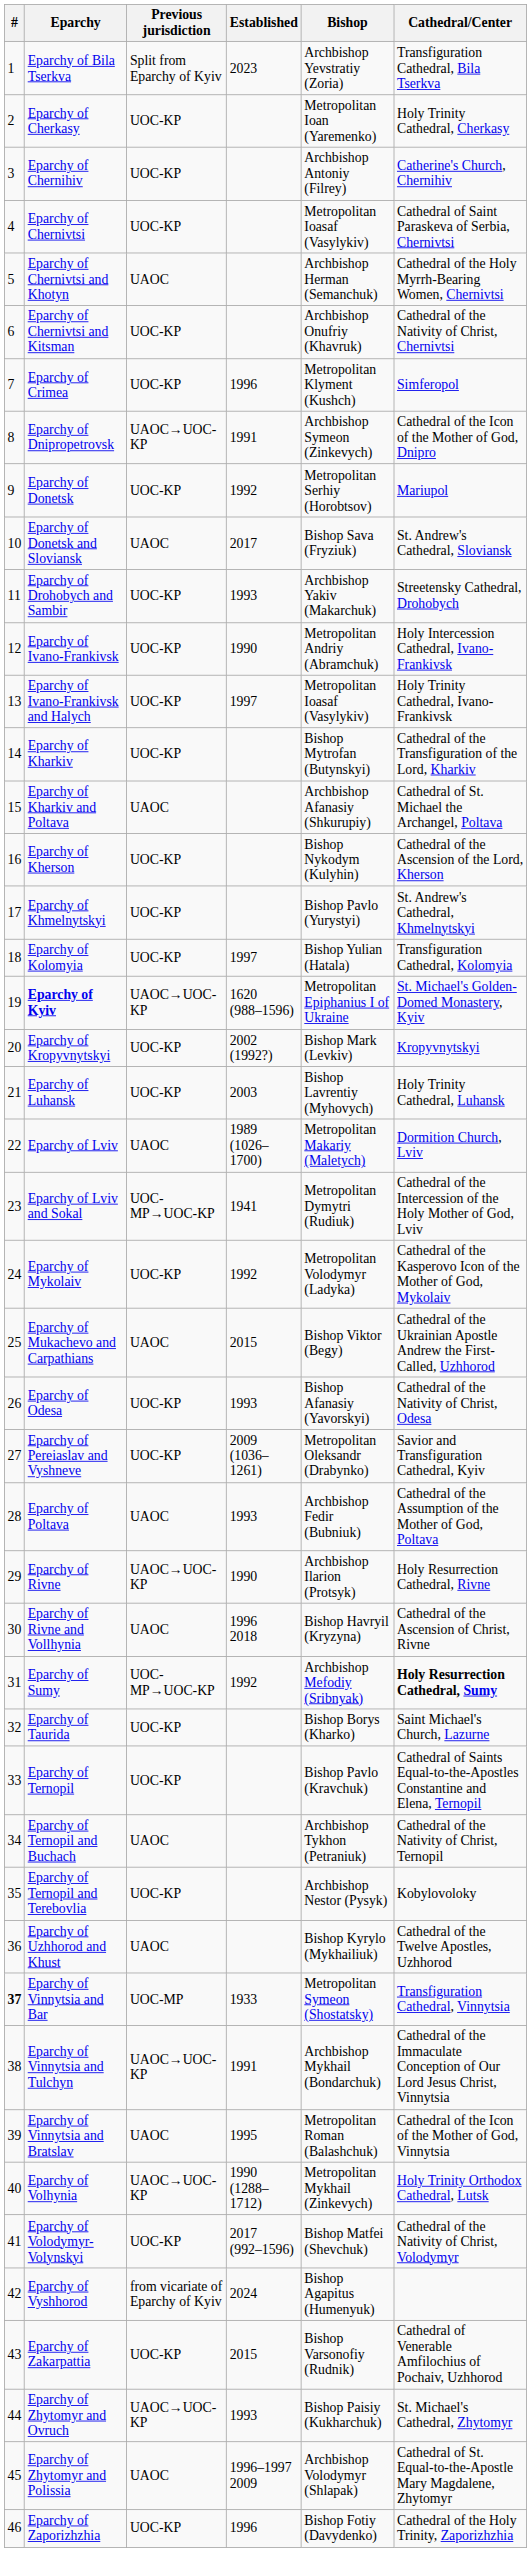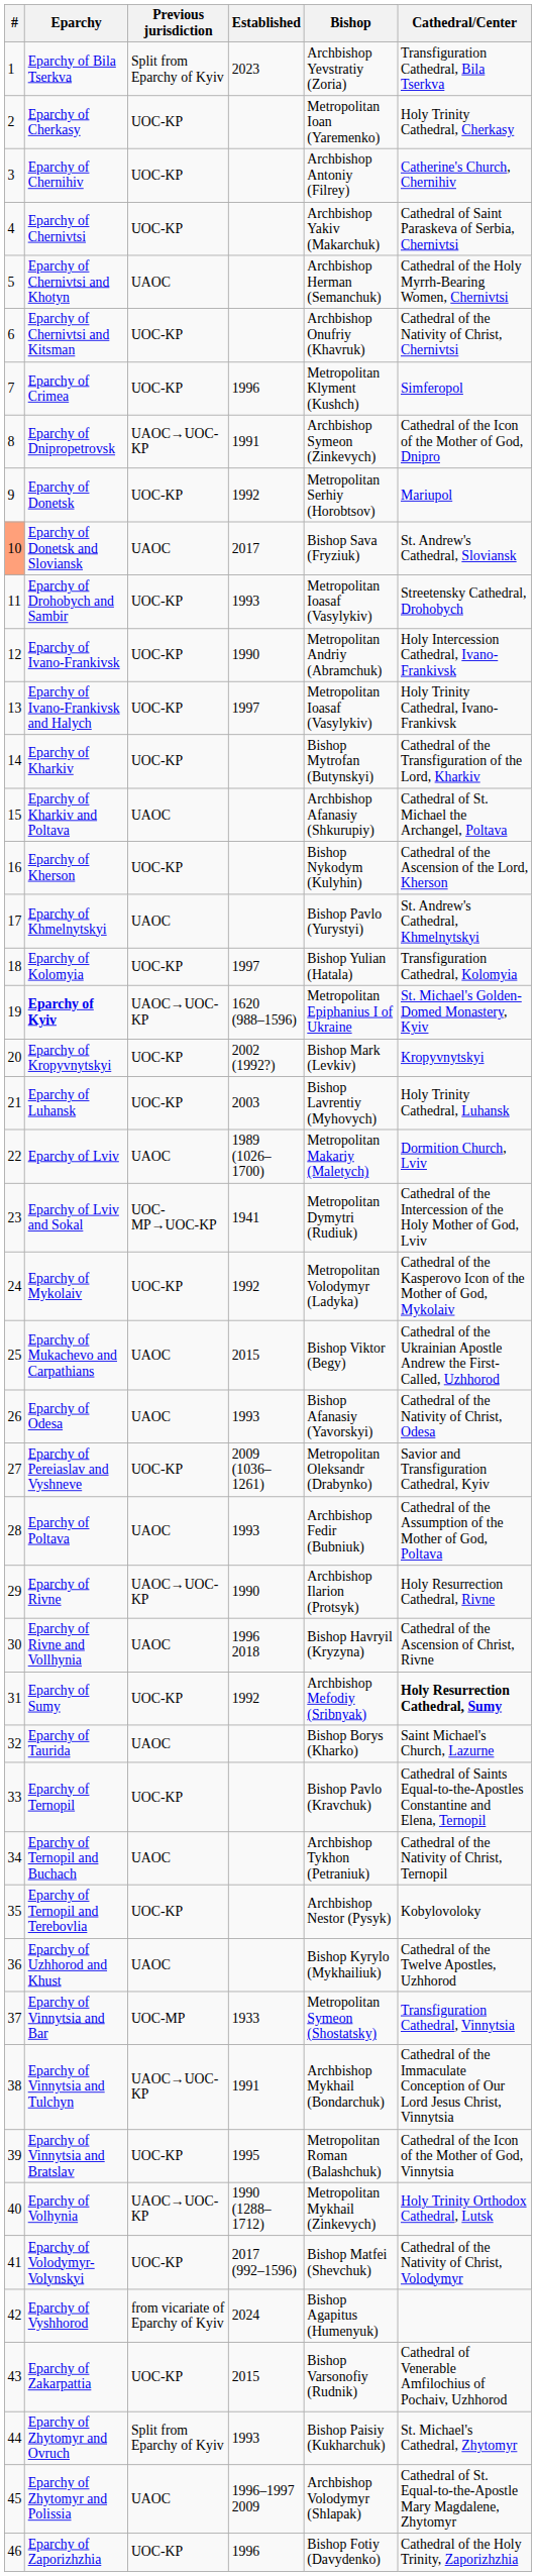 <table class="wikitable">
 <tr>
 <th>#</th>
 <th>Eparchy</th>
 <th>Previous<br>jurisdiction</th>
 <th>Established</th>
 <th>Bishop</th>
 <th>Cathedral/Center</th>
 </tr>
 <tr>
 <td>1</td>
 <td><a href='#'>Eparchy of Bila Tserkva</a></td>
 <td>Split from Eparchy of Kyiv</td>
 <td>2023</td>
 <td>Archbishop Yevstratiy (Zoria)</td>
 <td>Transfiguration Cathedral, <a href='#'>Bila Tserkva</a></td>
 </tr>
 <tr>
 <td>2</td>
 <td><a href='#'>Eparchy of Cherkasy</a></td>
 <td>UOC-KP</td>
 <td></td>
 <td>Metropolitan Ioan (Yaremenko)</td>
 <td>Holy Trinity Cathedral, <a href='#'>Cherkasy</a></td>
 </tr>
 <tr>
 <td>3</td>
 <td><a href='#'>Eparchy of Chernihiv</a></td>
 <td>UOC-KP</td>
 <td></td>
 <td>Archbishop Antoniy (Filrey)</td>
 <td><a href='#'>Catherine's Church</a>, <a href='#'>Chernihiv</a></td>
 </tr>
 <tr>
 <td>4</td>
 <td><a href='#'>Eparchy of Chernivtsi</a></td>
 <td>UOC-KP</td>
 <td></td>
-<td>Metropolitan Ioasaf (Vasylykiv)</td>
+<td>Archbishop Yakiv (Makarchuk)</td>
 <td>Cathedral of Saint Paraskeva of Serbia, <a href='#'>Chernivtsi</a></td>
 </tr>
 <tr>
 <td>5</td>
 <td><a href='#'>Eparchy of Chernivtsi and Khotyn</a></td>
 <td>UAOC</td>
 <td></td>
 <td>Archbishop Herman (Semanchuk)</td>
 <td>Cathedral of the Holy Myrrh-Bearing Women, <a href='#'>Chernivtsi</a></td>
 </tr>
 <tr>
 <td>6</td>
 <td><a href='#'>Eparchy of Chernivtsi and Kitsman</a></td>
 <td>UOC-KP</td>
 <td></td>
 <td>Archbishop Onufriy (Khavruk)</td>
 <td>Cathedral of the Nativity of Christ, <a href='#'>Chernivtsi</a></td>
 </tr>
 <tr>
 <td>7</td>
 <td><a href='#'>Eparchy of Crimea</a></td>
 <td>UOC-KP</td>
 <td>1996</td>
 <td>Metropolitan Klyment (Kushch)</td>
 <td><a href='#'>Simferopol</a></td>
 </tr>
 <tr>
 <td>8</td>
 <td><a href='#'>Eparchy of Dnipropetrovsk</a></td>
 <td>UAOC→UOC-KP</td>
 <td>1991</td>
 <td>Archbishop Symeon (Zinkevych)</td>
 <td>Cathedral of the Icon of the Mother of God, <a href='#'>Dnipro</a></td>
 </tr>
 <tr>
 <td>9</td>
 <td><a href='#'>Eparchy of Donetsk</a></td>
 <td>UOC-KP</td>
 <td>1992</td>
 <td>Metropolitan Serhiy (Horobtsov)</td>
 <td><a href='#'>Mariupol</a></td>
 </tr>
 <tr>
-<td>10</td>
+<td style="background: lightsalmon;">10</td>
 <td><a href='#'>Eparchy of Donetsk and Sloviansk</a></td>
 <td>UAOC</td>
 <td>2017</td>
 <td>Bishop Sava (Fryziuk)</td>
 <td>St. Andrew's Cathedral, <a href='#'>Sloviansk</a></td>
 </tr>
 <tr>
 <td>11</td>
 <td><a href='#'>Eparchy of Drohobych and Sambir</a></td>
 <td>UOC-KP</td>
 <td>1993</td>
-<td>Archbishop Yakiv (Makarchuk)</td>
+<td>Metropolitan Ioasaf (Vasylykiv)</td>
 <td>Streetensky Cathedral, <a href='#'>Drohobych</a></td>
 </tr>
 <tr>
 <td>12</td>
 <td><a href='#'>Eparchy of Ivano-Frankivsk</a></td>
 <td>UOC-KP</td>
 <td>1990</td>
 <td>Metropolitan Andriy (Abramchuk)</td>
 <td>Holy Intercession Cathedral, <a href='#'>Ivano-Frankivsk</a></td>
 </tr>
 <tr>
 <td>13</td>
 <td><a href='#'>Eparchy of Ivano-Frankivsk and Halych</a></td>
 <td>UOC-KP</td>
 <td>1997</td>
 <td>Metropolitan Ioasaf (Vasylykiv)</td>
 <td>Holy Trinity Cathedral, Ivano-Frankivsk</td>
 </tr>
 <tr>
 <td>14</td>
 <td><a href='#'>Eparchy of Kharkiv</a></td>
 <td>UOC-KP</td>
 <td></td>
 <td>Bishop Mytrofan (Butynskyi)</td>
 <td>Cathedral of the Transfiguration of the Lord, <a href='#'>Kharkiv</a></td>
 </tr>
 <tr>
 <td>15</td>
 <td><a href='#'>Eparchy of Kharkiv and Poltava</a></td>
 <td>UAOC</td>
 <td></td>
 <td>Archbishop Afanasiy (Shkurupiy)</td>
 <td>Cathedral of St. Michael the Archangel, <a href='#'>Poltava</a></td>
 </tr>
 <tr>
 <td>16</td>
 <td><a href='#'>Eparchy of Kherson</a></td>
 <td>UOC-KP</td>
 <td></td>
 <td>Bishop Nykodym (Kulyhin)</td>
 <td>Cathedral of the Ascension of the Lord, <a href='#'>Kherson</a></td>
 </tr>
 <tr>
 <td>17</td>
 <td><a href='#'>Eparchy of Khmelnytskyi</a></td>
-<td>UOC-KP</td>
+<td>UAOC</td>
 <td></td>
 <td>Bishop Pavlo (Yurystyi)</td>
 <td>St. Andrew's Cathedral, <a href='#'>Khmelnytskyi</a></td>
 </tr>
 <tr>
 <td>18</td>
 <td><a href='#'>Eparchy of Kolomyia</a></td>
 <td>UOC-KP</td>
 <td>1997</td>
 <td>Bishop Yulian (Hatala)</td>
 <td>Transfiguration Cathedral, <a href='#'>Kolomyia</a></td>
 </tr>
 <tr>
 <td>19</td>
 <td><strong><a href='#'>Eparchy of Kyiv</a></strong></td>
 <td>UAOC→UOC-KP</td>
 <td>1620<br>(988–1596)</td>
 <td>Metropolitan <a href='#'>Epiphanius I of Ukraine</a></td>
 <td><a href='#'>St. Michael's Golden-Domed Monastery</a>, <a href='#'>Kyiv</a></td>
 </tr>
 <tr>
 <td>20</td>
 <td><a href='#'>Eparchy of Kropyvnytskyi</a></td>
 <td>UOC-KP</td>
 <td>2002<br>(1992?)</td>
 <td>Bishop Mark (Levkiv)</td>
 <td><a href='#'>Kropyvnytskyi</a></td>
 </tr>
 <tr>
 <td>21</td>
 <td><a href='#'>Eparchy of Luhansk</a></td>
 <td>UOC-KP</td>
 <td>2003</td>
 <td>Bishop Lavrentiy (Myhovych)</td>
 <td>Holy Trinity Cathedral, <a href='#'>Luhansk</a></td>
 </tr>
 <tr>
 <td>22</td>
 <td><a href='#'>Eparchy of Lviv</a></td>
 <td>UAOC</td>
 <td>1989<br>(1026–1700)</td>
 <td>Metropolitan <a href='#'>Makariy (Maletych)</a></td>
 <td><a href='#'>Dormition Church</a>, <a href='#'>Lviv</a></td>
 </tr>
 <tr>
 <td>23</td>
 <td><a href='#'>Eparchy of Lviv and Sokal</a></td>
 <td>UOC-MP→UOC-KP</td>
 <td>1941</td>
 <td>Metropolitan Dymytri (Rudiuk)</td>
 <td>Cathedral of the Intercession of the Holy Mother of God, Lviv</td>
 </tr>
 <tr>
 <td>24</td>
 <td><a href='#'>Eparchy of Mykolaiv</a></td>
 <td>UOC-KP</td>
 <td>1992</td>
 <td>Metropolitan Volodymyr (Ladyka)</td>
 <td>Cathedral of the Kasperovo Icon of the Mother of God, <a href='#'>Mykolaiv</a></td>
 </tr>
 <tr>
 <td>25</td>
 <td><a href='#'>Eparchy of Mukachevo and Carpathians</a></td>
 <td>UAOC</td>
 <td>2015</td>
 <td>Bishop Viktor (Begy)</td>
 <td>Cathedral of the Ukrainian Apostle Andrew the First-Called, <a href='#'>Uzhhorod</a></td>
 </tr>
 <tr>
 <td>26</td>
 <td><a href='#'>Eparchy of Odesa</a></td>
-<td>UOC-KP</td>
+<td>UAOC</td>
 <td>1993</td>
 <td>Bishop Afanasiy (Yavorskyi)</td>
 <td>Cathedral of the Nativity of Christ, <a href='#'>Odesa</a></td>
 </tr>
 <tr>
 <td>27</td>
 <td><a href='#'>Eparchy of Pereiaslav and Vyshneve</a></td>
 <td>UOC-KP</td>
 <td>2009<br>(1036–1261)</td>
 <td>Metropolitan Oleksandr (Drabynko)</td>
 <td>Savior and Transfiguration Cathedral, Kyiv</td>
 </tr>
 <tr>
 <td>28</td>
 <td><a href='#'>Eparchy of Poltava</a></td>
 <td>UAOC</td>
 <td>1993</td>
 <td>Archbishop Fedir (Bubniuk)</td>
 <td>Cathedral of the Assumption of the Mother of God, <a href='#'>Poltava</a></td>
 </tr>
 <tr>
 <td>29</td>
 <td><a href='#'>Eparchy of Rivne</a></td>
 <td>UAOC→UOC-KP</td>
 <td>1990</td>
 <td>Archbishop Ilarion (Protsyk)</td>
 <td>Holy Resurrection Cathedral, <a href='#'>Rivne</a></td>
 </tr>
 <tr>
 <td>30</td>
 <td><a href='#'>Eparchy of Rivne and Vollhynia</a></td>
 <td>UAOC</td>
 <td>1996<br>2018</td>
 <td>Bishop Havryil (Kryzyna)</td>
 <td>Cathedral of the Ascension of Christ, Rivne</td>
 </tr>
 <tr>
 <td>31</td>
 <td><a href='#'>Eparchy of Sumy</a></td>
-<td>UOC-MP→UOC-KP</td>
+<td>UOC-KP</td>
 <td>1992</td>
 <td>Archbishop <a href='#'>Mefodiy (Sribnyak)</a></td>
 <td><strong>Holy Resurrection Cathedral, <a href='#'>Sumy</a></strong></td>
 </tr>
 <tr>
 <td>32</td>
 <td><a href='#'>Eparchy of Taurida</a></td>
-<td>UOC-KP</td>
+<td>UAOC</td>
 <td></td>
 <td>Bishop Borys (Kharko)</td>
 <td>Saint Michael's Church, <a href='#'>Lazurne</a></td>
 </tr>
 <tr>
 <td>33</td>
 <td><a href='#'>Eparchy of Ternopil</a></td>
 <td>UOC-KP</td>
 <td></td>
 <td>Bishop Pavlo (Kravchuk)</td>
 <td>Cathedral of Saints Equal-to-the-Apostles Constantine and Elena, <a href='#'>Ternopil</a></td>
 </tr>
 <tr>
 <td>34</td>
 <td><a href='#'>Eparchy of Ternopil and Buchach</a></td>
 <td>UAOC</td>
 <td></td>
 <td>Archbishop Tykhon (Petraniuk)</td>
 <td>Cathedral of the Nativity of Christ, Ternopil</td>
 </tr>
 <tr>
 <td>35</td>
 <td><a href='#'>Eparchy of Ternopil and Terebovlia</a></td>
 <td>UOC-KP</td>
 <td></td>
 <td>Archbishop Nestor (Pysyk)</td>
 <td>Kobylovoloky</td>
 </tr>
 <tr>
 <td>36</td>
 <td><a href='#'>Eparchy of Uzhhorod and Khust</a></td>
 <td>UAOC</td>
 <td></td>
 <td>Bishop Kyrylo (Mykhailiuk)</td>
 <td>Cathedral of the Twelve Apostles, Uzhhorod</td>
 </tr>
 <tr>
-<td><strong>37</strong></td>
+<td>37</td>
 <td><a href='#'>Eparchy of Vinnytsia and Bar</a></td>
 <td>UOC-MP</td>
 <td>1933</td>
 <td>Metropolitan <a href='#'>Symeon (Shostatsky)</a></td>
 <td><a href='#'>Transfiguration Cathedral</a>, <a href='#'>Vinnytsia</a></td>
 </tr>
 <tr>
 <td>38</td>
 <td><a href='#'>Eparchy of Vinnytsia and Tulchyn</a></td>
 <td>UAOC→UOC-KP</td>
 <td>1991</td>
 <td>Archbishop Mykhail (Bondarchuk)</td>
 <td>Cathedral of the Immaculate Conception of Our Lord Jesus Christ, Vinnytsia</td>
 </tr>
 <tr>
 <td>39</td>
 <td><a href='#'>Eparchy of Vinnytsia and Bratslav</a></td>
-<td>UAOC</td>
+<td>UOC-KP</td>
 <td>1995</td>
 <td>Metropolitan Roman (Balashchuk)</td>
 <td>Cathedral of the Icon of the Mother of God, Vinnytsia</td>
 </tr>
 <tr>
 <td>40</td>
 <td><a href='#'>Eparchy of Volhynia</a></td>
 <td>UAOC→UOC-KP</td>
 <td>1990<br>(1288–1712)</td>
 <td>Metropolitan Mykhail (Zinkevych)</td>
 <td><a href='#'>Holy Trinity Orthodox Cathedral</a>, <a href='#'>Lutsk</a></td>
 </tr>
 <tr>
 <td>41</td>
 <td><a href='#'>Eparchy of Volodymyr-Volynskyi</a></td>
 <td>UOC-KP</td>
 <td>2017<br>(992–1596)</td>
 <td>Bishop Matfei (Shevchuk)</td>
 <td>Cathedral of the Nativity of Christ, <a href='#'>Volodymyr</a></td>
 </tr>
 <tr>
 <td>42</td>
 <td><a href='#'>Eparchy of Vyshhorod</a></td>
 <td>from vicariate of Eparchy of Kyiv</td>
 <td>2024</td>
 <td>Bishop Agapitus (Humenyuk)</td>
 <td></td>
 </tr>
 <tr>
 <td>43</td>
 <td><a href='#'>Eparchy of Zakarpattia</a></td>
 <td>UOC-KP</td>
 <td>2015</td>
 <td>Bishop Varsonofiy (Rudnik)</td>
 <td>Cathedral of Venerable Amfilochius of Pochaiv, Uzhhorod</td>
 </tr>
 <tr>
 <td>44</td>
 <td><a href='#'>Eparchy of Zhytomyr and Ovruch</a></td>
-<td>UAOC→UOC-KP</td>
+<td>Split from Eparchy of Kyiv</td>
 <td>1993</td>
 <td>Bishop Paisiy (Kukharchuk)</td>
 <td>St. Michael's Cathedral, <a href='#'>Zhytomyr</a></td>
 </tr>
 <tr>
 <td>45</td>
 <td><a href='#'>Eparchy of Zhytomyr and Polissia</a></td>
 <td>UAOC</td>
 <td>1996–1997<br>2009</td>
 <td>Archbishop Volodymyr (Shlapak)</td>
 <td>Cathedral of St. Equal-to-the-Apostle Mary Magdalene, Zhytomyr</td>
 </tr>
 <tr>
 <td>46</td>
 <td><a href='#'>Eparchy of Zaporizhzhia</a></td>
 <td>UOC-KP</td>
 <td>1996</td>
 <td>Bishop Fotiy (Davydenko)</td>
 <td>Cathedral of the Holy Trinity, <a href='#'>Zaporizhzhia</a></td>
 </tr>
 </table>
